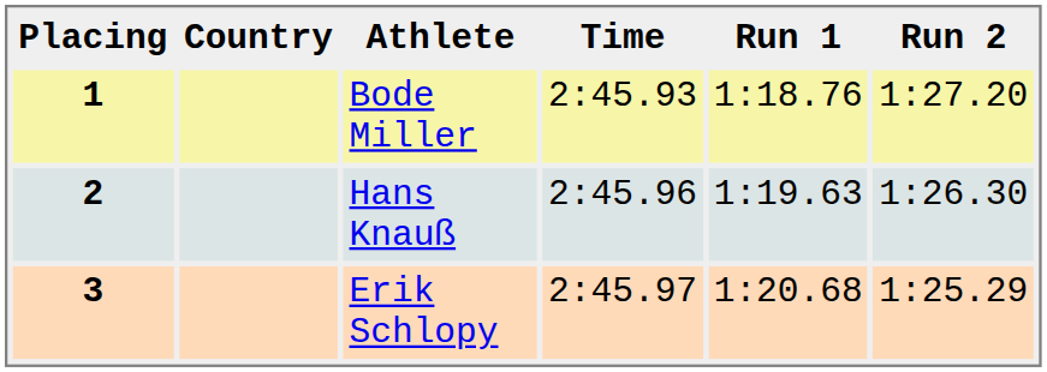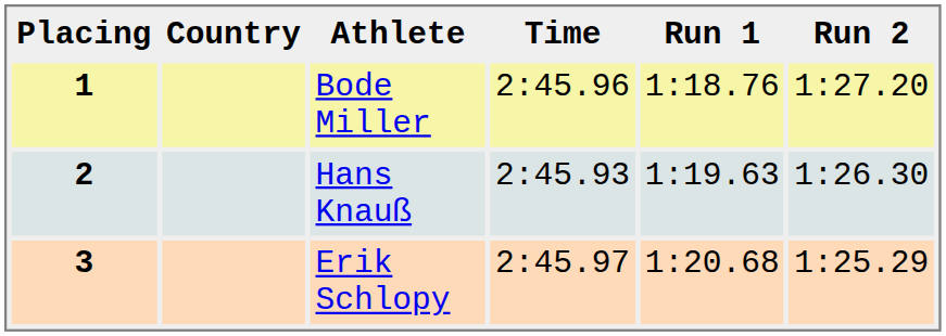 <table style="border-style:solid;border-width:1px;border-color:#808080;background-color:#EFEFEF" cellspacing="2" cellpadding="2" width="380px">
 <tr bgcolor="#EFEFEF">
 <th>Placing</th>
 <th>Country</th>
 <th>Athlete</th>
 <th>Time</th>
 <th>Run 1</th>
 <th>Run 2</th>
 </tr>
 <tr align="center" valign="top" bgcolor="#F7F6A8">
 <th>1</th>
 <td></td>
 <td align="left"><a href='#'>Bode Miller</a></td>
-<td align="left">2:45.93</td>
+<td align="left">2:45.96</td>
 <td>1:18.76</td>
 <td>1:27.20</td>
 </tr>
 <tr align="center" valign="top" bgcolor="#DCE5E5">
 <th>2</th>
 <td></td>
 <td align="left"><a href='#'>Hans Knauß</a></td>
-<td align="left">2:45.96</td>
+<td align="left">2:45.93</td>
 <td>1:19.63</td>
 <td>1:26.30</td>
 </tr>
 <tr align="center" valign="top" bgcolor="#FFDAB9">
 <th>3</th>
 <td></td>
 <td align="left"><a href='#'>Erik Schlopy</a></td>
 <td align="left">2:45.97</td>
 <td>1:20.68</td>
 <td>1:25.29</td>
 </tr>
 </table>
